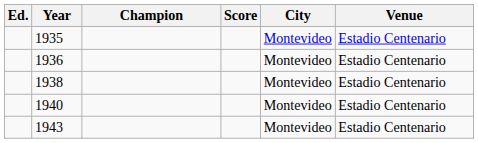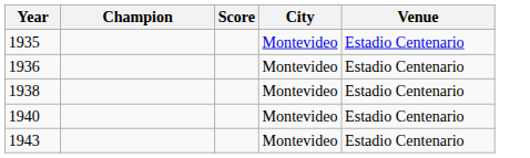 <table class="wikitable sortable">
 <tr>
-<th width= px>Ed.</th>
 <th width=50px>Year</th>
 <th width=150px>Champion</th>
 <th>Score</th>
 <th>City</th>
 <th width=150px>Venue</th>
 </tr>
 <tr>
-<td></td>
 <td>1935</td>
 <td> </td>
 <td></td>
 <td><a href='#'>Montevideo</a></td>
 <td><a href='#'>Estadio Centenario</a></td>
 </tr>
 <tr>
-<td></td>
 <td>1936</td>
 <td></td>
 <td></td>
 <td>Montevideo</td>
 <td>Estadio Centenario</td>
 </tr>
 <tr>
-<td></td>
 <td>1938</td>
 <td></td>
 <td></td>
 <td>Montevideo</td>
 <td>Estadio Centenario</td>
 </tr>
 <tr>
-<td></td>
 <td>1940</td>
 <td></td>
 <td></td>
 <td>Montevideo</td>
 <td>Estadio Centenario</td>
 </tr>
 <tr>
-<td></td>
 <td>1943</td>
 <td></td>
 <td></td>
 <td>Montevideo</td>
 <td>Estadio Centenario</td>
 </tr>
 </table>
